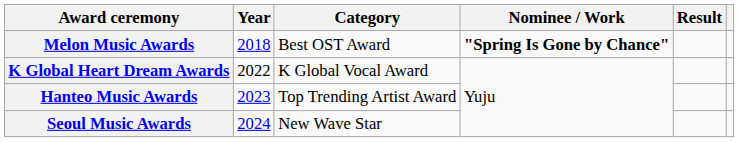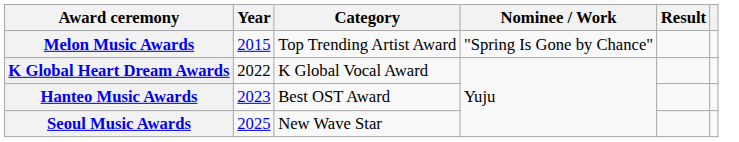 <table class="wikitable plainrowheaders sortable">
 <tr>
 <th scope="col">Award ceremony</th>
 <th scope="col">Year</th>
 <th scope="col">Category</th>
 <th scope="col">Nominee / Work</th>
 <th scope="col">Result</th>
 <th scope="col" class="unsortable"></th>
 </tr>
 <tr>
 <th scope="row"><a href='#'>Melon Music Awards</a></th>
-<td style="text-align:center"><a href='#'>2018</a></td>
-<td>Best OST Award</td>
-<td><strong>"Spring Is Gone by Chance" </strong></td>
+<td style="text-align:center"><a href='#'>2015</a></td>
+<td>Top Trending Artist Award</td>
+<td>"Spring Is Gone by Chance" </td>
 <td></td>
 <td style="text-align:center"></td>
 </tr>
 <tr>
 <th scope="row"><a href='#'>K Global Heart Dream Awards</a></th>
 <td style="text-align:center">2022</td>
 <td>K Global Vocal Award</td>
 <td rowspan="3">Yuju</td>
 <td></td>
 <td style="text-align:center"></td>
 </tr>
 <tr>
 <th scope="row"><a href='#'>Hanteo Music Awards</a></th>
 <td style="text-align:center"><a href='#'>2023</a></td>
-<td>Top Trending Artist Award</td>
+<td>Best OST Award</td>
 <td></td>
 <td style="text-align:center"></td>
 </tr>
 <tr>
 <th scope="row"><a href='#'>Seoul Music Awards</a></th>
-<td style="text-align:center"><a href='#'>2024</a></td>
+<td style="text-align:center"><a href='#'>2025</a></td>
 <td>New Wave Star</td>
 <td></td>
 <td style="text-align:center"></td>
 </tr>
 </table>
